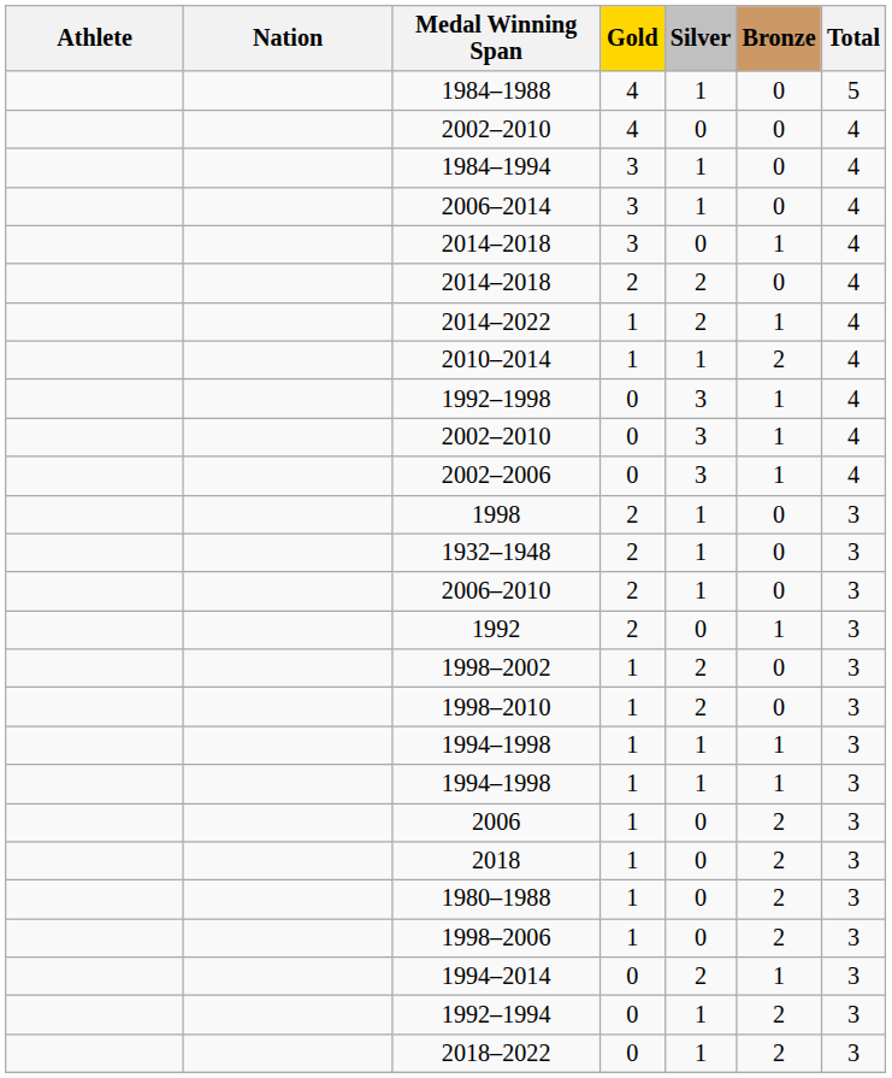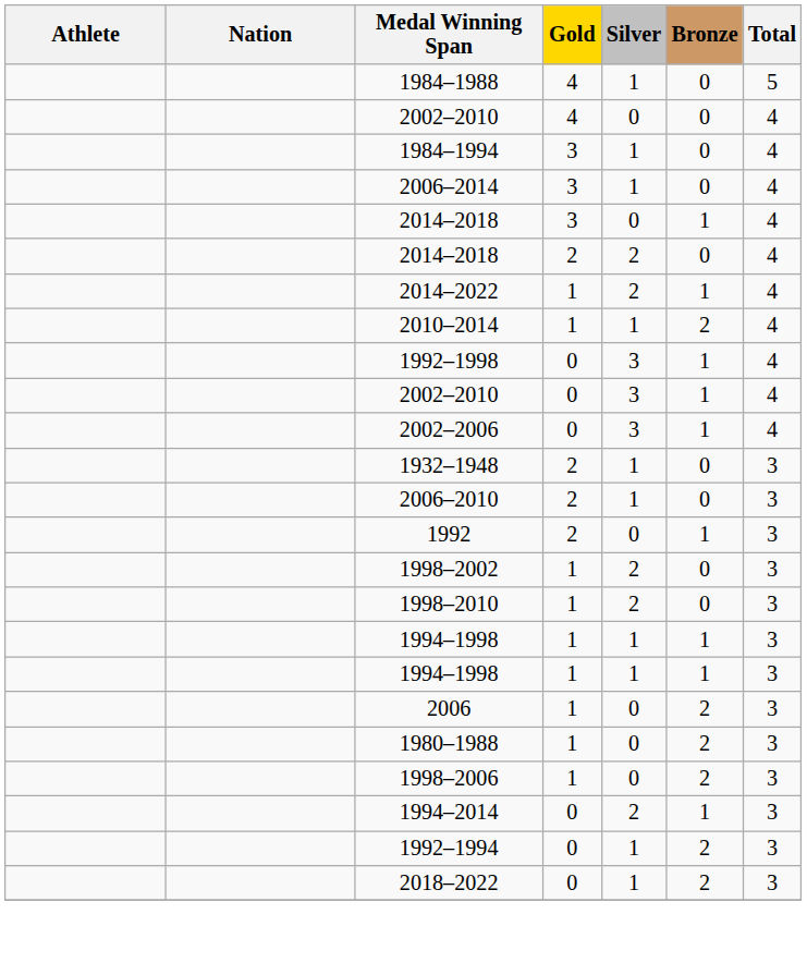 <table class="wikitable sortable" style="text-align:center">
 <tr>
 <th width=110px>Athlete</th>
 <th width=130px>Nation</th>
 <th width=130px>Medal Winning Span</th>
 <th width=35px style="background-color: gold"><strong>Gold</strong></th>
 <th width=35px style="background-color: silver"><strong>Silver</strong></th>
 <th width=35px style="background-color: #cc9966"><strong>Bronze</strong></th>
 <th width=35px>Total</th>
 </tr>
 <tr>
 <td align=left></td>
 <td align=left></td>
 <td>1984–1988</td>
 <td>4</td>
 <td>1</td>
 <td>0</td>
 <td>5</td>
 </tr>
 <tr>
 <td align=left></td>
 <td align=left></td>
 <td>2002–2010</td>
 <td>4</td>
 <td>0</td>
 <td>0</td>
 <td>4</td>
 </tr>
 <tr>
 <td align=left></td>
 <td align=left><br></td>
 <td>1984–1994</td>
 <td>3</td>
 <td>1</td>
 <td>0</td>
 <td>4</td>
 </tr>
 <tr>
 <td align=left></td>
 <td align=left></td>
 <td>2006–2014</td>
 <td>3</td>
 <td>1</td>
 <td>0</td>
 <td>4</td>
 </tr>
 <tr>
 <td align=left></td>
 <td align=left></td>
 <td>2014–2018</td>
 <td>3</td>
 <td>0</td>
 <td>1</td>
 <td>4</td>
 </tr>
 <tr>
 <td align=left></td>
 <td align=left></td>
 <td>2014–2018</td>
 <td>2</td>
 <td>2</td>
 <td>0</td>
 <td>4</td>
 </tr>
 <tr>
 <td align=left></td>
 <td align=left></td>
 <td>2014–2022</td>
 <td>1</td>
 <td>2</td>
 <td>1</td>
 <td>4</td>
 </tr>
 <tr>
 <td align=left></td>
 <td align=left></td>
 <td>2010–2014</td>
 <td>1</td>
 <td>1</td>
 <td>2</td>
 <td>4</td>
 </tr>
 <tr>
 <td align=left></td>
 <td align=left></td>
 <td>1992–1998</td>
 <td>0</td>
 <td>3</td>
 <td>1</td>
 <td>4</td>
 </tr>
 <tr>
 <td align=left></td>
 <td align=left></td>
 <td>2002–2010</td>
 <td>0</td>
 <td>3</td>
 <td>1</td>
 <td>4</td>
 </tr>
 <tr>
 <td align=left></td>
 <td align=left></td>
 <td>2002–2006</td>
 <td>0</td>
 <td>3</td>
 <td>1</td>
 <td>4</td>
 </tr>
 <tr>
 <td align=left></td>
 <td align=left></td>
-<td>1998</td>
-<td>2</td>
-<td>1</td>
-<td>0</td>
-<td>3</td>
-</tr>
-<tr>
-<td align=left></td>
-<td align=left></td>
 <td>1932–1948</td>
 <td>2</td>
 <td>1</td>
 <td>0</td>
 <td>3</td>
 </tr>
 <tr>
 <td align=left></td>
 <td align=left></td>
 <td>2006–2010</td>
 <td>2</td>
 <td>1</td>
 <td>0</td>
 <td>3</td>
 </tr>
 <tr>
 <td align=left></td>
 <td align=left></td>
 <td>1992</td>
 <td>2</td>
 <td>0</td>
 <td>1</td>
 <td>3</td>
 </tr>
 <tr>
 <td align=left></td>
 <td align=left></td>
 <td>1998–2002</td>
 <td>1</td>
 <td>2</td>
 <td>0</td>
 <td>3</td>
 </tr>
 <tr>
 <td align=left></td>
 <td align=left></td>
 <td>1998–2010</td>
 <td>1</td>
 <td>2</td>
 <td>0</td>
 <td>3</td>
 </tr>
 <tr>
 <td align=left></td>
 <td align=left></td>
 <td>1994–1998</td>
 <td>1</td>
 <td>1</td>
 <td>1</td>
 <td>3</td>
 </tr>
 <tr>
 <td align=left></td>
 <td align=left></td>
 <td>1994–1998</td>
 <td>1</td>
 <td>1</td>
 <td>1</td>
 <td>3</td>
 </tr>
 <tr>
 <td align=left></td>
 <td align=left></td>
 <td>2006</td>
 <td>1</td>
 <td>0</td>
 <td>2</td>
 <td>3</td>
 </tr>
 <tr>
 <td align=left></td>
 <td align=left></td>
-<td>2018</td>
-<td>1</td>
-<td>0</td>
-<td>2</td>
-<td>3</td>
-</tr>
-<tr>
-<td align=left></td>
-<td align=left></td>
 <td>1980–1988</td>
 <td>1</td>
 <td>0</td>
 <td>2</td>
 <td>3</td>
 </tr>
 <tr>
 <td align=left></td>
 <td align=left></td>
 <td>1998–2006</td>
 <td>1</td>
 <td>0</td>
 <td>2</td>
 <td>3</td>
 </tr>
 <tr>
 <td align=left></td>
 <td align=left></td>
 <td>1994–2014</td>
 <td>0</td>
 <td>2</td>
 <td>1</td>
 <td>3</td>
 </tr>
 <tr>
 <td align=left></td>
 <td align=left></td>
 <td>1992–1994</td>
 <td>0</td>
 <td>1</td>
 <td>2</td>
 <td>3</td>
 </tr>
 <tr>
 <td align=left></td>
 <td align=left></td>
 <td>2018–2022</td>
 <td>0</td>
 <td>1</td>
 <td>2</td>
 <td>3</td>
 </tr>
 <tr>
 </tr>
 </table>
